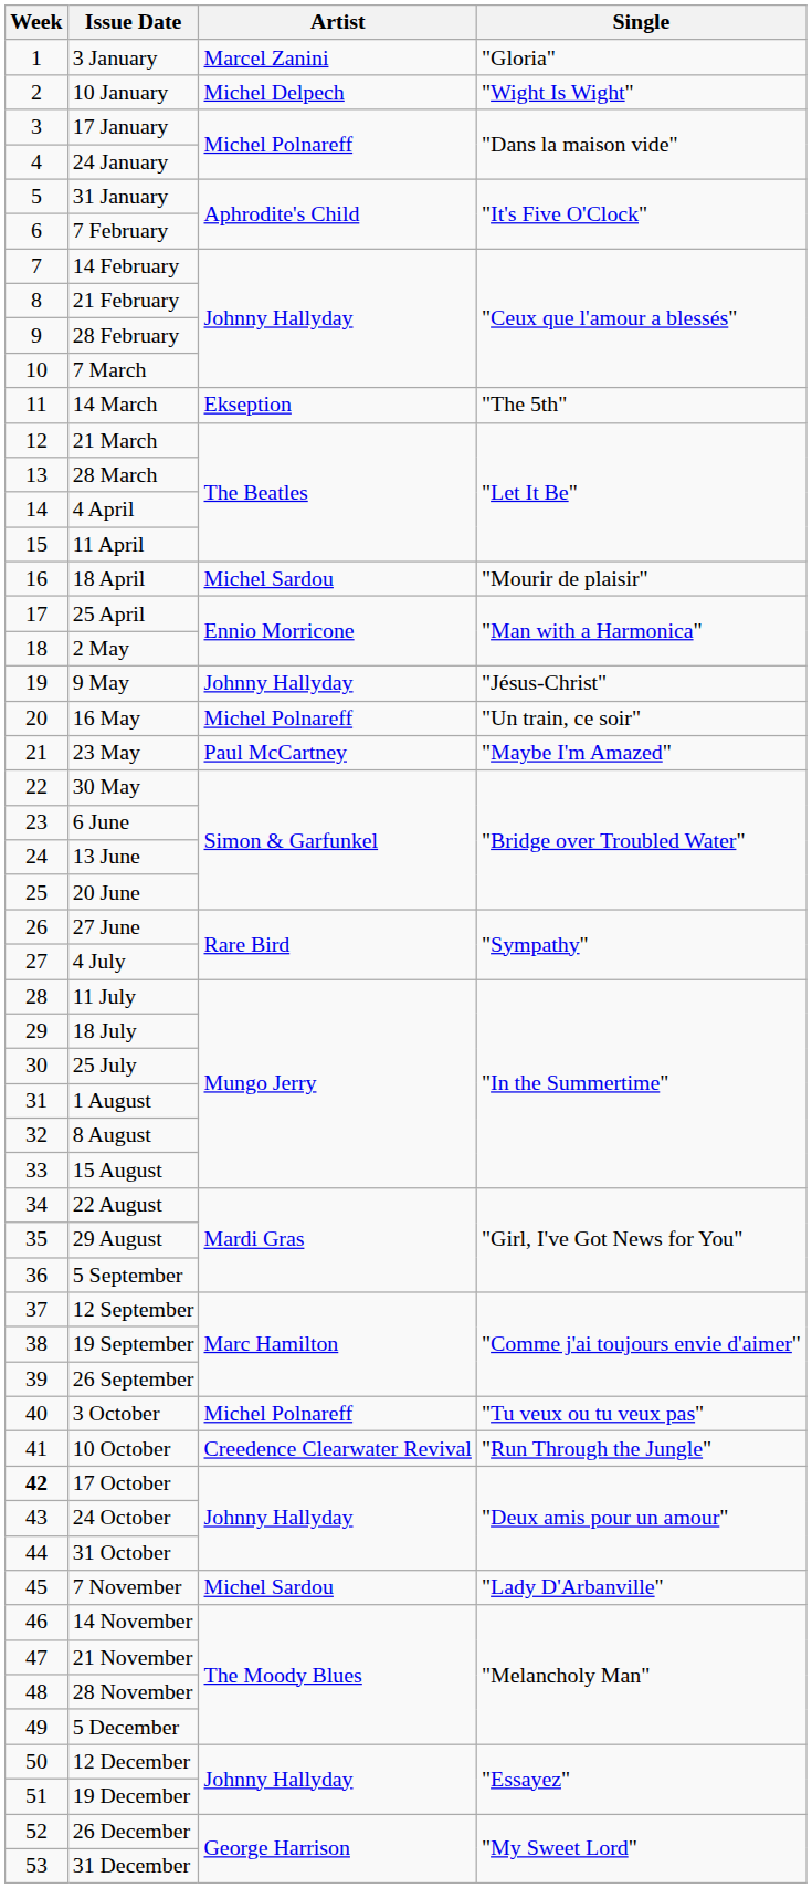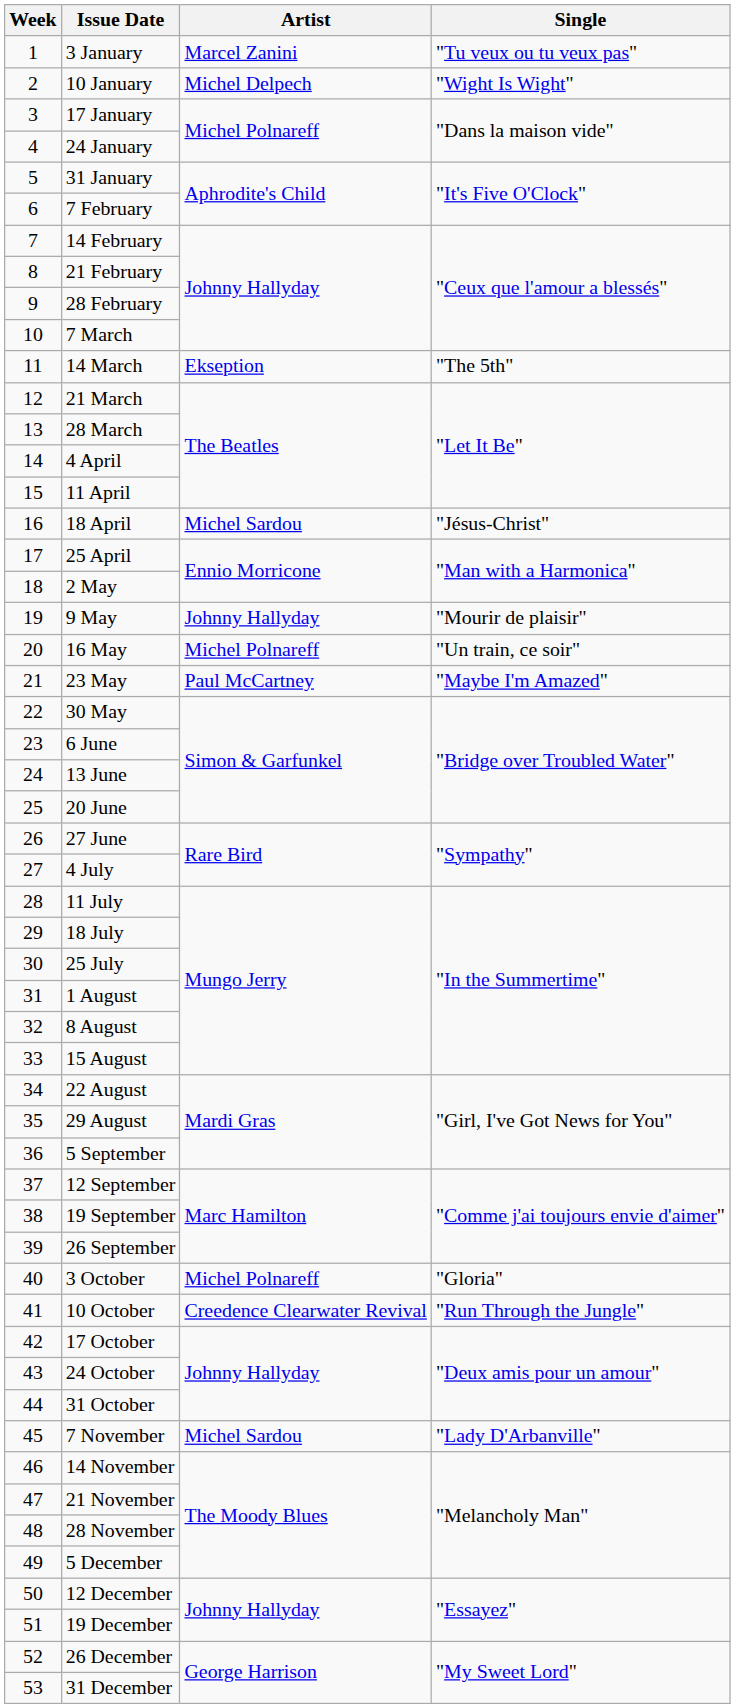 <table class="wikitable">
 <tr>
 <th>Week</th>
 <th>Issue Date</th>
 <th>Artist</th>
 <th>Single</th>
 </tr>
 <tr>
 <td style="text-align: center;">1</td>
 <td>3 January</td>
 <td><a href='#'>Marcel Zanini</a></td>
-<td>"Gloria"</td>
+<td>"<a href='#'>Tu veux ou tu veux pas</a>"</td>
 </tr>
 <tr>
 <td style="text-align: center;">2</td>
 <td>10 January</td>
 <td><a href='#'>Michel Delpech</a></td>
 <td>"<a href='#'>Wight Is Wight</a>"</td>
 </tr>
 <tr>
 <td style="text-align: center;">3</td>
 <td>17 January</td>
 <td rowspan="2"><a href='#'>Michel Polnareff</a></td>
 <td rowspan="2">"Dans la maison vide"</td>
 </tr>
 <tr>
 <td style="text-align: center;">4</td>
 <td>24 January</td>
 </tr>
 <tr>
 <td style="text-align: center;">5</td>
 <td>31 January</td>
 <td rowspan="2"><a href='#'>Aphrodite's Child</a></td>
 <td rowspan="2">"<a href='#'>It's Five O'Clock</a>"</td>
 </tr>
 <tr>
 <td style="text-align: center;">6</td>
 <td>7 February</td>
 </tr>
 <tr>
 <td style="text-align: center;">7</td>
 <td>14 February</td>
 <td rowspan="4"><a href='#'>Johnny Hallyday</a></td>
 <td rowspan="4">"<a href='#'>Ceux que l'amour a blessés</a>"</td>
 </tr>
 <tr>
 <td style="text-align: center;">8</td>
 <td>21 February</td>
 </tr>
 <tr>
 <td style="text-align: center;">9</td>
 <td>28 February</td>
 </tr>
 <tr>
 <td style="text-align: center;">10</td>
 <td>7 March</td>
 </tr>
 <tr>
 <td style="text-align: center;">11</td>
 <td>14 March</td>
 <td><a href='#'>Ekseption</a></td>
 <td>"The 5th"</td>
 </tr>
 <tr>
 <td style="text-align: center;">12</td>
 <td>21 March</td>
 <td rowspan="4"><a href='#'>The Beatles</a></td>
 <td rowspan="4">"<a href='#'>Let It Be</a>"</td>
 </tr>
 <tr>
 <td style="text-align: center;">13</td>
 <td>28 March</td>
 </tr>
 <tr>
 <td style="text-align: center;">14</td>
 <td>4 April</td>
 </tr>
 <tr>
 <td style="text-align: center;">15</td>
 <td>11 April</td>
 </tr>
 <tr>
 <td style="text-align: center;">16</td>
 <td>18 April</td>
 <td><a href='#'>Michel Sardou</a></td>
-<td>"Mourir de plaisir"</td>
+<td>"Jésus-Christ"</td>
 </tr>
 <tr>
 <td style="text-align: center;">17</td>
 <td>25 April</td>
 <td rowspan="2"><a href='#'>Ennio Morricone</a></td>
 <td rowspan="2">"<a href='#'>Man with a Harmonica</a>"</td>
 </tr>
 <tr>
 <td style="text-align: center;">18</td>
 <td>2 May</td>
 </tr>
 <tr>
 <td style="text-align: center;">19</td>
 <td>9 May</td>
 <td><a href='#'>Johnny Hallyday</a></td>
-<td>"Jésus-Christ"</td>
+<td>"Mourir de plaisir"</td>
 </tr>
 <tr>
 <td style="text-align: center;">20</td>
 <td>16 May</td>
 <td><a href='#'>Michel Polnareff</a></td>
 <td>"Un train, ce soir"</td>
 </tr>
 <tr>
 <td style="text-align: center;">21</td>
 <td>23 May</td>
 <td><a href='#'>Paul McCartney</a></td>
 <td>"<a href='#'>Maybe I'm Amazed</a>"</td>
 </tr>
 <tr>
 <td style="text-align: center;">22</td>
 <td>30 May</td>
 <td rowspan="4"><a href='#'>Simon & Garfunkel</a></td>
 <td rowspan="4">"<a href='#'>Bridge over Troubled Water</a>"</td>
 </tr>
 <tr>
 <td style="text-align: center;">23</td>
 <td>6 June</td>
 </tr>
 <tr>
 <td style="text-align: center;">24</td>
 <td>13 June</td>
 </tr>
 <tr>
 <td style="text-align: center;">25</td>
 <td>20 June</td>
 </tr>
 <tr>
 <td style="text-align: center;">26</td>
 <td>27 June</td>
 <td rowspan="2"><a href='#'>Rare Bird</a></td>
 <td rowspan="2">"<a href='#'>Sympathy</a>"</td>
 </tr>
 <tr>
 <td style="text-align: center;">27</td>
 <td>4 July</td>
 </tr>
 <tr>
 <td style="text-align: center;">28</td>
 <td>11 July</td>
 <td rowspan="6"><a href='#'>Mungo Jerry</a></td>
 <td rowspan="6">"<a href='#'>In the Summertime</a>"</td>
 </tr>
 <tr>
 <td style="text-align: center;">29</td>
 <td>18 July</td>
 </tr>
 <tr>
 <td style="text-align: center;">30</td>
 <td>25 July</td>
 </tr>
 <tr>
 <td style="text-align: center;">31</td>
 <td>1 August</td>
 </tr>
 <tr>
 <td style="text-align: center;">32</td>
 <td>8 August</td>
 </tr>
 <tr>
 <td style="text-align: center;">33</td>
 <td>15 August</td>
 </tr>
 <tr>
 <td style="text-align: center;">34</td>
 <td>22 August</td>
 <td rowspan="3"><a href='#'>Mardi Gras</a></td>
 <td rowspan="3">"Girl, I've Got News for You"</td>
 </tr>
 <tr>
 <td style="text-align: center;">35</td>
 <td>29 August</td>
 </tr>
 <tr>
 <td style="text-align: center;">36</td>
 <td>5 September</td>
 </tr>
 <tr>
 <td style="text-align: center;">37</td>
 <td>12 September</td>
 <td rowspan="3"><a href='#'>Marc Hamilton</a></td>
 <td rowspan="3">"<a href='#'>Comme j'ai toujours envie d'aimer</a>"</td>
 </tr>
 <tr>
 <td style="text-align: center;">38</td>
 <td>19 September</td>
 </tr>
 <tr>
 <td style="text-align: center;">39</td>
 <td>26 September</td>
 </tr>
 <tr>
 <td style="text-align: center;">40</td>
 <td>3 October</td>
 <td><a href='#'>Michel Polnareff</a></td>
-<td>"<a href='#'>Tu veux ou tu veux pas</a>"</td>
+<td>"Gloria"</td>
 </tr>
 <tr>
 <td style="text-align: center;">41</td>
 <td>10 October</td>
 <td><a href='#'>Creedence Clearwater Revival</a></td>
 <td>"<a href='#'>Run Through the Jungle</a>"</td>
 </tr>
 <tr>
-<td style="text-align: center;"><strong>42</strong></td>
+<td style="text-align: center;">42</td>
 <td>17 October</td>
 <td rowspan="3"><a href='#'>Johnny Hallyday</a></td>
 <td rowspan="3">"<a href='#'>Deux amis pour un amour</a>"</td>
 </tr>
 <tr>
 <td style="text-align: center;">43</td>
 <td>24 October</td>
 </tr>
 <tr>
 <td style="text-align: center;">44</td>
 <td>31 October</td>
 </tr>
 <tr>
 <td style="text-align: center;">45</td>
 <td>7 November</td>
 <td><a href='#'>Michel Sardou</a></td>
 <td>"<a href='#'>Lady D'Arbanville</a>"</td>
 </tr>
 <tr>
 <td style="text-align: center;">46</td>
 <td>14 November</td>
 <td rowspan="4"><a href='#'>The Moody Blues</a></td>
 <td rowspan="4">"Melancholy Man"</td>
 </tr>
 <tr>
 <td style="text-align: center;">47</td>
 <td>21 November</td>
 </tr>
 <tr>
 <td style="text-align: center;">48</td>
 <td>28 November</td>
 </tr>
 <tr>
 <td style="text-align: center;">49</td>
 <td>5 December</td>
 </tr>
 <tr>
 <td style="text-align: center;">50</td>
 <td>12 December</td>
 <td rowspan="2"><a href='#'>Johnny Hallyday</a></td>
 <td rowspan="2">"<a href='#'>Essayez</a>"</td>
 </tr>
 <tr>
 <td style="text-align: center;">51</td>
 <td>19 December</td>
 </tr>
 <tr>
 <td style="text-align: center;">52</td>
 <td>26 December</td>
 <td rowspan="2"><a href='#'>George Harrison</a></td>
 <td rowspan="2">"<a href='#'>My Sweet Lord</a>"</td>
 </tr>
 <tr>
 <td style="text-align: center;">53</td>
 <td>31 December</td>
 </tr>
 </table>
